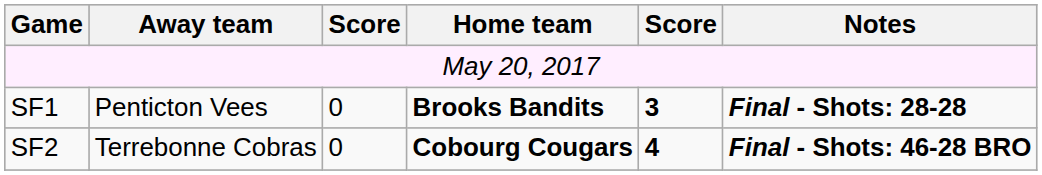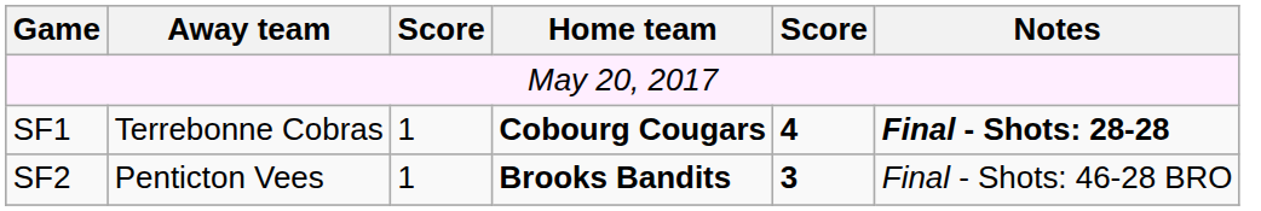 <table class="wikitable">
 <tr>
 <th>Game</th>
 <th>Away team</th>
 <th>Score</th>
 <th>Home team</th>
 <th>Score</th>
 <th>Notes</th>
 </tr>
 <tr style="text-align:center; background:#fef;">
 <td colspan="11"><em>May 20, 2017</em></td>
 </tr>
 <tr>
 <td>SF1</td>
-<td>Penticton Vees</td>
-<td>0</td>
-<td><strong>Brooks Bandits</strong></td>
-<td><strong>3</strong></td>
+<td>Terrebonne Cobras</td>
+<td>1</td>
+<td><strong>Cobourg Cougars</strong></td>
+<td><strong>4</strong></td>
 <td><strong><em>Final</em> - Shots: 28-28</strong></td>
 </tr>
 <tr>
 <td>SF2</td>
-<td>Terrebonne Cobras</td>
-<td>0</td>
-<td><strong>Cobourg Cougars</strong></td>
-<td><strong>4</strong></td>
-<td><strong><em>Final</em> - Shots: 46-28 BRO</strong></td>
+<td>Penticton Vees</td>
+<td>1</td>
+<td><strong>Brooks Bandits</strong></td>
+<td><strong>3</strong></td>
+<td><em>Final</em> - Shots: 46-28 BRO</td>
 </tr>
 </table>
